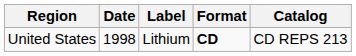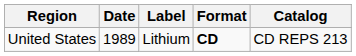 <table class="wikitable">
 <tr>
 <th>Region</th>
 <th>Date</th>
 <th>Label</th>
 <th>Format</th>
 <th>Catalog</th>
 </tr>
 <tr>
 <td>United States</td>
-<td>1998</td>
+<td>1989</td>
 <td>Lithium</td>
 <td><strong>CD</strong></td>
 <td>CD REPS 213</td>
 </tr>
 </table>
